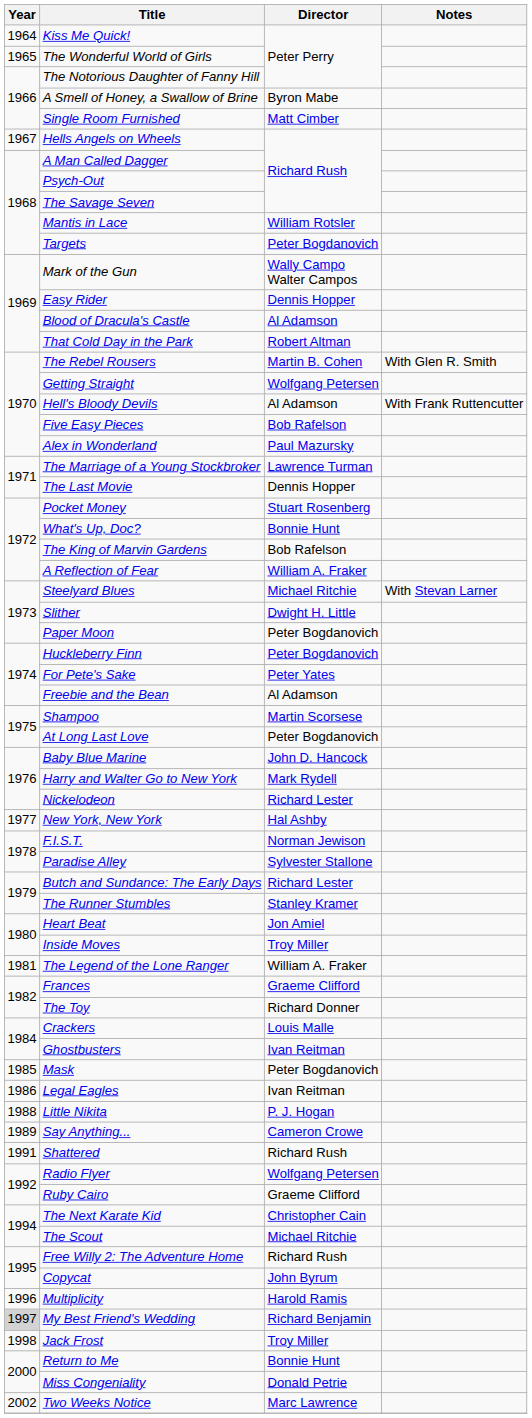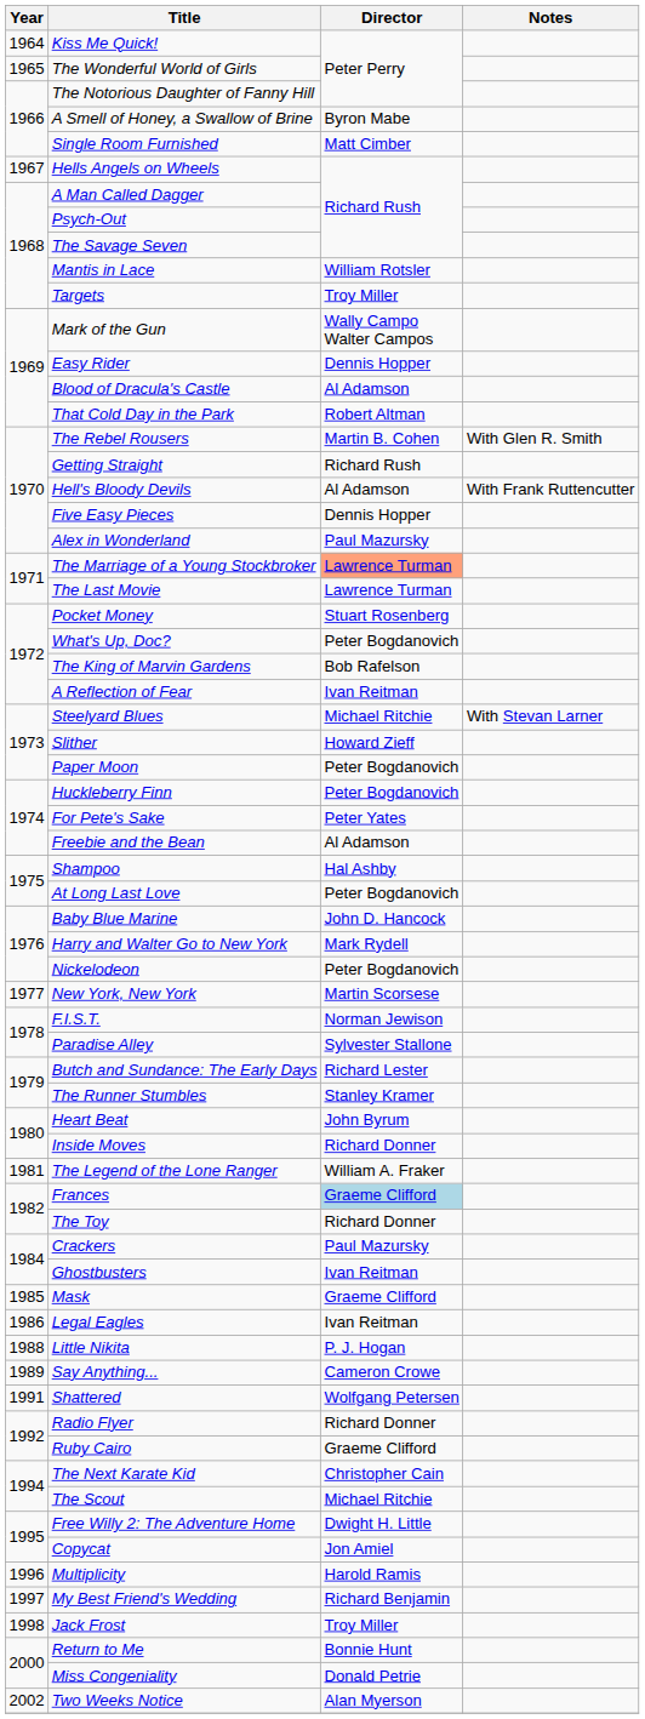 <table class="wikitable">
 <tr>
 <th>Year</th>
 <th>Title</th>
 <th>Director</th>
 <th>Notes</th>
 </tr>
 <tr>
 <td>1964</td>
 <td><em><a href='#'>Kiss Me Quick!</a></em></td>
 <td rowspan=3>Peter Perry</td>
 <td></td>
 </tr>
 <tr>
 <td>1965</td>
 <td><em>The Wonderful World of Girls</em></td>
 <td></td>
 </tr>
 <tr>
 <td rowspan=3>1966</td>
 <td><em>The Notorious Daughter of Fanny Hill</em></td>
 <td></td>
 </tr>
 <tr>
 <td><em>A Smell of Honey, a Swallow of Brine</em></td>
 <td>Byron Mabe</td>
 <td></td>
 </tr>
 <tr>
 <td><em><a href='#'>Single Room Furnished</a></em></td>
 <td><a href='#'>Matt Cimber</a></td>
 <td></td>
 </tr>
 <tr>
 <td>1967</td>
 <td><em><a href='#'>Hells Angels on Wheels</a></em></td>
 <td rowspan=4><a href='#'>Richard Rush</a></td>
 <td></td>
 </tr>
 <tr>
 <td rowspan=5>1968</td>
 <td><em><a href='#'>A Man Called Dagger</a></em></td>
 <td></td>
 </tr>
 <tr>
 <td><em><a href='#'>Psych-Out</a></em></td>
 <td></td>
 </tr>
 <tr>
 <td><em><a href='#'>The Savage Seven</a></em></td>
 <td></td>
 </tr>
 <tr>
 <td><em><a href='#'>Mantis in Lace</a></em></td>
 <td><a href='#'>William Rotsler</a></td>
 <td></td>
 </tr>
 <tr>
 <td><em><a href='#'>Targets</a></em></td>
-<td><a href='#'>Peter Bogdanovich</a></td>
+<td><a href='#'>Troy Miller</a></td>
 <td></td>
 </tr>
 <tr>
 <td rowspan=4>1969</td>
 <td><em>Mark of the Gun</em></td>
 <td><a href='#'>Wally Campo</a><br>Walter Campos</td>
 <td></td>
 </tr>
 <tr>
 <td><em><a href='#'>Easy Rider</a></em></td>
 <td><a href='#'>Dennis Hopper</a></td>
 <td></td>
 </tr>
 <tr>
 <td><em><a href='#'>Blood of Dracula's Castle</a></em></td>
 <td><a href='#'>Al Adamson</a></td>
 <td></td>
 </tr>
 <tr>
 <td><em><a href='#'>That Cold Day in the Park</a></em></td>
 <td><a href='#'>Robert Altman</a></td>
 <td></td>
 </tr>
 <tr>
 <td rowspan=5>1970</td>
 <td><em><a href='#'>The Rebel Rousers</a></em></td>
 <td><a href='#'>Martin B. Cohen</a></td>
 <td>With Glen R. Smith</td>
 </tr>
 <tr>
 <td><em><a href='#'>Getting Straight</a></em></td>
-<td><a href='#'>Wolfgang Petersen</a></td>
+<td>Richard Rush</td>
 <td></td>
 </tr>
 <tr>
 <td><em><a href='#'>Hell's Bloody Devils</a></em></td>
 <td>Al Adamson</td>
 <td>With Frank Ruttencutter</td>
 </tr>
 <tr>
 <td><em><a href='#'>Five Easy Pieces</a></em></td>
-<td><a href='#'>Bob Rafelson</a></td>
+<td>Dennis Hopper</td>
 <td></td>
 </tr>
 <tr>
 <td><em><a href='#'>Alex in Wonderland</a></em></td>
 <td><a href='#'>Paul Mazursky</a></td>
 <td></td>
 </tr>
 <tr>
 <td rowspan=2>1971</td>
 <td><em><a href='#'>The Marriage of a Young Stockbroker</a></em></td>
-<td><a href='#'>Lawrence Turman</a></td>
+<td style="background: lightsalmon;"><a href='#'>Lawrence Turman</a></td>
 <td></td>
 </tr>
 <tr>
 <td><em><a href='#'>The Last Movie</a></em></td>
-<td>Dennis Hopper</td>
+<td><a href='#'>Lawrence Turman</a></td>
 <td></td>
 </tr>
 <tr>
 <td rowspan=4>1972</td>
 <td><em><a href='#'>Pocket Money</a></em></td>
 <td><a href='#'>Stuart Rosenberg</a></td>
 <td></td>
 </tr>
 <tr>
 <td><em><a href='#'>What's Up, Doc?</a></em></td>
-<td><a href='#'>Bonnie Hunt</a></td>
+<td>Peter Bogdanovich</td>
 <td></td>
 </tr>
 <tr>
 <td><em><a href='#'>The King of Marvin Gardens</a></em></td>
 <td>Bob Rafelson</td>
 <td></td>
 </tr>
 <tr>
 <td><em><a href='#'>A Reflection of Fear</a></em></td>
-<td><a href='#'>William A. Fraker</a></td>
+<td><a href='#'>Ivan Reitman</a></td>
 <td></td>
 </tr>
 <tr>
 <td rowspan=3>1973</td>
 <td><em><a href='#'>Steelyard Blues</a></em></td>
 <td><a href='#'>Michael Ritchie</a></td>
 <td>With <a href='#'>Stevan Larner</a></td>
 </tr>
 <tr>
 <td><em><a href='#'>Slither</a></em></td>
-<td><a href='#'>Dwight H. Little</a></td>
+<td><a href='#'>Howard Zieff</a></td>
 <td></td>
 </tr>
 <tr>
 <td><em><a href='#'>Paper Moon</a></em></td>
 <td>Peter Bogdanovich</td>
 <td></td>
 </tr>
 <tr>
 <td rowspan=3>1974</td>
 <td><em><a href='#'>Huckleberry Finn</a></em></td>
 <td><a href='#'>Peter Bogdanovich</a></td>
 <td></td>
 </tr>
 <tr>
 <td><em><a href='#'>For Pete's Sake</a></em></td>
 <td><a href='#'>Peter Yates</a></td>
 <td></td>
 </tr>
 <tr>
 <td><em><a href='#'>Freebie and the Bean</a></em></td>
 <td>Al Adamson</td>
 <td></td>
 </tr>
 <tr>
 <td rowspan=2>1975</td>
 <td><em><a href='#'>Shampoo</a></em></td>
-<td><a href='#'>Martin Scorsese</a></td>
+<td><a href='#'>Hal Ashby</a></td>
 <td></td>
 </tr>
 <tr>
 <td><em><a href='#'>At Long Last Love</a></em></td>
 <td>Peter Bogdanovich</td>
 <td></td>
 </tr>
 <tr>
 <td rowspan=3>1976</td>
 <td><em><a href='#'>Baby Blue Marine</a></em></td>
 <td><a href='#'>John D. Hancock</a></td>
 <td></td>
 </tr>
 <tr>
 <td><em><a href='#'>Harry and Walter Go to New York</a></em></td>
 <td><a href='#'>Mark Rydell</a></td>
 <td></td>
 </tr>
 <tr>
 <td><em><a href='#'>Nickelodeon</a></em></td>
-<td><a href='#'>Richard Lester</a></td>
+<td>Peter Bogdanovich</td>
 <td></td>
 </tr>
 <tr>
 <td>1977</td>
 <td><em><a href='#'>New York, New York</a></em></td>
-<td><a href='#'>Hal Ashby</a></td>
+<td><a href='#'>Martin Scorsese</a></td>
 <td></td>
 </tr>
 <tr>
 <td rowspan=2>1978</td>
 <td><em><a href='#'>F.I.S.T.</a></em></td>
 <td><a href='#'>Norman Jewison</a></td>
 <td></td>
 </tr>
 <tr>
 <td><em><a href='#'>Paradise Alley</a></em></td>
 <td><a href='#'>Sylvester Stallone</a></td>
 <td></td>
 </tr>
 <tr>
 <td rowspan=2>1979</td>
 <td><em><a href='#'>Butch and Sundance: The Early Days</a></em></td>
 <td><a href='#'>Richard Lester</a></td>
 <td></td>
 </tr>
 <tr>
 <td><em><a href='#'>The Runner Stumbles</a></em></td>
 <td><a href='#'>Stanley Kramer</a></td>
 <td></td>
 </tr>
 <tr>
 <td rowspan=2>1980</td>
 <td><em><a href='#'>Heart Beat</a></em></td>
-<td><a href='#'>Jon Amiel</a></td>
+<td><a href='#'>John Byrum</a></td>
 <td></td>
 </tr>
 <tr>
 <td><em><a href='#'>Inside Moves</a></em></td>
-<td><a href='#'>Troy Miller</a></td>
+<td><a href='#'>Richard Donner</a></td>
 <td></td>
 </tr>
 <tr>
 <td>1981</td>
 <td><em><a href='#'>The Legend of the Lone Ranger</a></em></td>
 <td>William A. Fraker</td>
 <td></td>
 </tr>
 <tr>
 <td rowspan=2>1982</td>
 <td><em><a href='#'>Frances</a></em></td>
-<td><a href='#'>Graeme Clifford</a></td>
+<td style="background: lightblue;"><a href='#'>Graeme Clifford</a></td>
 <td></td>
 </tr>
 <tr>
 <td><em><a href='#'>The Toy</a></em></td>
 <td>Richard Donner</td>
 <td></td>
 </tr>
 <tr>
 <td rowspan=2>1984</td>
 <td><em><a href='#'>Crackers</a></em></td>
-<td><a href='#'>Louis Malle</a></td>
+<td><a href='#'>Paul Mazursky</a></td>
 <td></td>
 </tr>
 <tr>
 <td><em><a href='#'>Ghostbusters</a></em></td>
 <td><a href='#'>Ivan Reitman</a></td>
 <td></td>
 </tr>
 <tr>
 <td>1985</td>
 <td><em><a href='#'>Mask</a></em></td>
-<td>Peter Bogdanovich</td>
+<td><a href='#'>Graeme Clifford</a></td>
 <td></td>
 </tr>
 <tr>
 <td>1986</td>
 <td><em><a href='#'>Legal Eagles</a></em></td>
 <td>Ivan Reitman</td>
 <td></td>
 </tr>
 <tr>
 <td>1988</td>
 <td><em><a href='#'>Little Nikita</a></em></td>
 <td><a href='#'>P. J. Hogan</a></td>
 <td></td>
 </tr>
 <tr>
 <td>1989</td>
 <td><em><a href='#'>Say Anything...</a></em></td>
 <td><a href='#'>Cameron Crowe</a></td>
 <td></td>
 </tr>
 <tr>
 <td>1991</td>
 <td><em><a href='#'>Shattered</a></em></td>
-<td>Richard Rush</td>
+<td><a href='#'>Wolfgang Petersen</a></td>
 <td></td>
 </tr>
 <tr>
 <td rowspan=2>1992</td>
 <td><em><a href='#'>Radio Flyer</a></em></td>
-<td><a href='#'>Wolfgang Petersen</a></td>
+<td>Richard Donner</td>
 <td></td>
 </tr>
 <tr>
 <td><em><a href='#'>Ruby Cairo</a></em></td>
 <td>Graeme Clifford</td>
 <td></td>
 </tr>
 <tr>
 <td rowspan=2>1994</td>
 <td><em><a href='#'>The Next Karate Kid</a></em></td>
 <td><a href='#'>Christopher Cain</a></td>
 <td></td>
 </tr>
 <tr>
 <td><em><a href='#'>The Scout</a></em></td>
 <td><a href='#'>Michael Ritchie</a></td>
 <td></td>
 </tr>
 <tr>
 <td rowspan=2>1995</td>
 <td><em><a href='#'>Free Willy 2: The Adventure Home</a></em></td>
-<td>Richard Rush</td>
+<td><a href='#'>Dwight H. Little</a></td>
 <td></td>
 </tr>
 <tr>
 <td><em><a href='#'>Copycat</a></em></td>
-<td><a href='#'>John Byrum</a></td>
+<td><a href='#'>Jon Amiel</a></td>
 <td></td>
 </tr>
 <tr>
 <td>1996</td>
 <td><em><a href='#'>Multiplicity</a></em></td>
 <td><a href='#'>Harold Ramis</a></td>
 <td></td>
 </tr>
 <tr>
-<td style="background: lightgrey;">1997</td>
+<td>1997</td>
 <td><em><a href='#'>My Best Friend's Wedding</a></em></td>
 <td><a href='#'>Richard Benjamin</a></td>
 <td></td>
 </tr>
 <tr>
 <td>1998</td>
 <td><em><a href='#'>Jack Frost</a></em></td>
 <td><a href='#'>Troy Miller</a></td>
 <td></td>
 </tr>
 <tr>
 <td rowspan=2>2000</td>
 <td><em><a href='#'>Return to Me</a></em></td>
 <td><a href='#'>Bonnie Hunt</a></td>
 <td></td>
 </tr>
 <tr>
 <td><em><a href='#'>Miss Congeniality</a></em></td>
 <td><a href='#'>Donald Petrie</a></td>
 <td></td>
 </tr>
 <tr>
 <td>2002</td>
 <td><em><a href='#'>Two Weeks Notice</a></em></td>
-<td><a href='#'>Marc Lawrence</a></td>
+<td><a href='#'>Alan Myerson</a></td>
 <td></td>
 </tr>
 <tr>
 </tr>
 </table>
